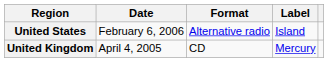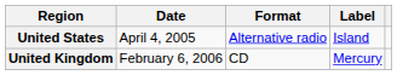 <table class="wikitable plainrowheaders">
 <tr>
 <th scope="col">Region</th>
 <th scope="col">Date</th>
 <th scope="col">Format</th>
 <th scope="col">Label</th>
 <th scope="col"></th>
 </tr>
 <tr>
 <th scope="row">United States</th>
-<td>February 6, 2006</td>
+<td>April 4, 2005</td>
 <td><a href='#'>Alternative radio</a></td>
 <td><a href='#'>Island</a></td>
 <td align="center"></td>
 </tr>
 <tr>
 <th scope="row">United Kingdom</th>
-<td>April 4, 2005</td>
+<td>February 6, 2006</td>
 <td>CD</td>
 <td><a href='#'>Mercury</a></td>
 <td align="center"></td>
 </tr>
 </table>
